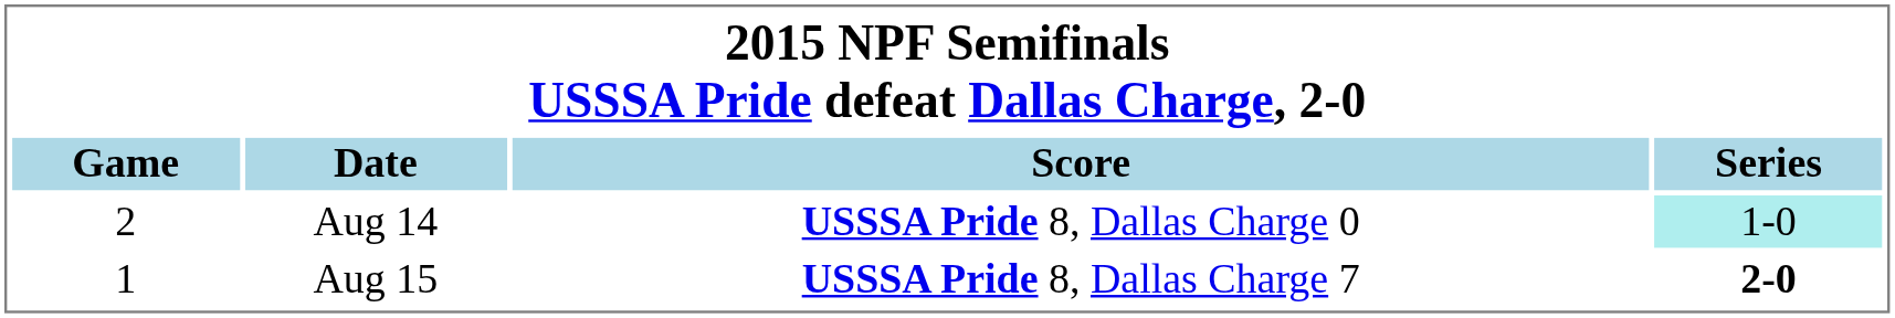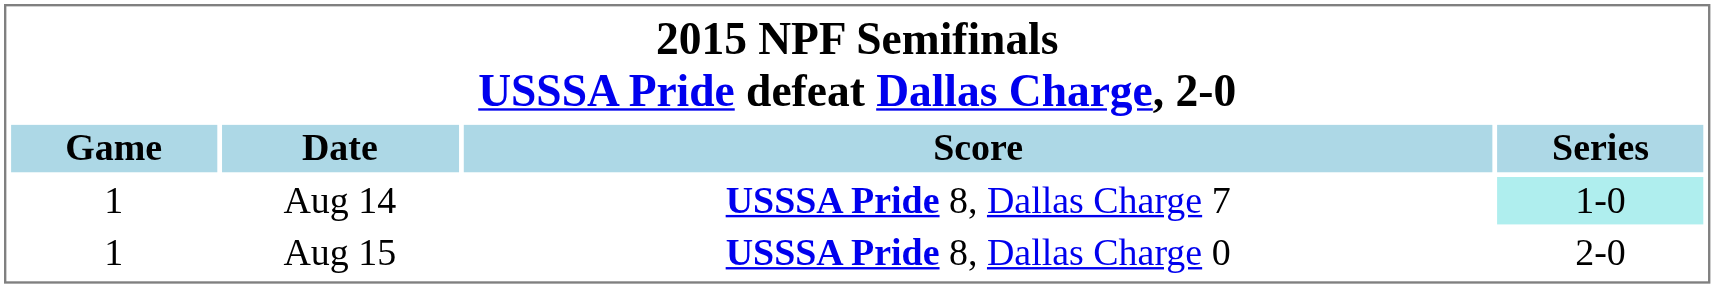 <table cellpadding="1"  style="min-width:45em;text-align:center;font-size:100%; border:1px solid gray;">
 <tr style="font-size:larger;">
 <th colspan=8>2015 NPF Semifinals<br><a href='#'>USSSA Pride</a> defeat <a href='#'>Dallas Charge</a>, 2-0</th>
 </tr>
 <tr style="background:lightblue;">
 <th>Game</th>
 <th>Date</th>
 <th>Score</th>
 <th>Series<br></th>
 </tr>
 <tr>
-<td>2</td>
+<td>1</td>
 <td>Aug 14</td>
-<td><strong><a href='#'>USSSA Pride</a></strong> 8, <a href='#'>Dallas Charge</a> 0</td>
+<td><strong><a href='#'>USSSA Pride</a></strong> 8, <a href='#'>Dallas Charge</a> 7</td>
 <td style="background: paleturquoise;">1-0</td>
 </tr>
 <tr>
 <td>1</td>
 <td>Aug 15</td>
-<td><strong><a href='#'>USSSA Pride</a></strong> 8, <a href='#'>Dallas Charge</a> 7</td>
-<td><strong>2-0</strong></td>
+<td><strong><a href='#'>USSSA Pride</a></strong> 8, <a href='#'>Dallas Charge</a> 0</td>
+<td>2-0</td>
 </tr>
 </table>
